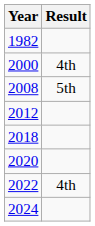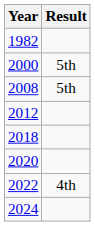 <table class="wikitable" style="text-align:center">
 <tr>
 <th>Year</th>
 <th>Result</th>
 </tr>
 <tr>
 <td><a href='#'>1982</a></td>
 <td></td>
 </tr>
 <tr>
 <td><a href='#'>2000</a></td>
-<td>4th</td>
+<td>5th</td>
 </tr>
 <tr>
 <td><a href='#'>2008</a></td>
 <td>5th</td>
 </tr>
 <tr>
 <td><a href='#'>2012</a></td>
 <td></td>
 </tr>
 <tr>
 <td><a href='#'>2018</a></td>
 <td></td>
 </tr>
 <tr>
 <td><a href='#'>2020</a></td>
 <td></td>
 </tr>
 <tr>
 <td><a href='#'>2022</a></td>
 <td>4th</td>
 </tr>
 <tr>
 <td><a href='#'>2024</a></td>
 <td></td>
 </tr>
 </table>
